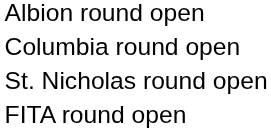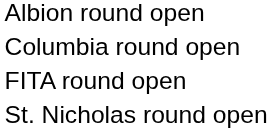 <table>
 <tr>
 <td>Albion round open<br></td>
 <td></td>
 <td></td>
 <td></td>
 </tr>
 <tr>
 <td>Columbia round open<br></td>
 <td></td>
 <td></td>
 <td></td>
 </tr>
 <tr>
+<td>FITA round open<br></td>
+<td></td>
+<td></td>
+<td></td>
+</tr>
+<tr>
 <td>St. Nicholas round open<br></td>
 <td></td>
 <td></td>
 <td></td>
 </tr>
-<tr>
-<td>FITA round open<br></td>
-<td></td>
-<td></td>
-<td></td>
-</tr>
 </table>
